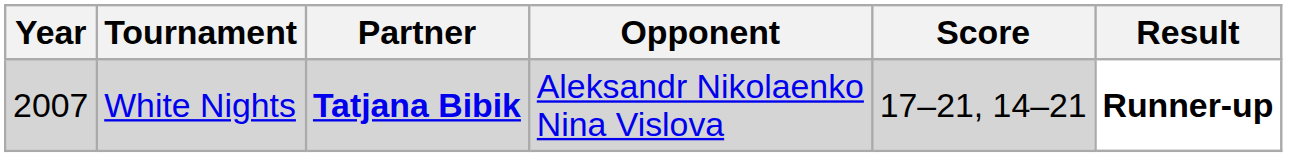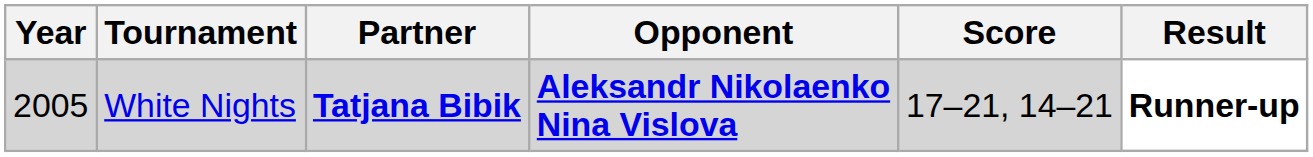 <table class="sortable wikitable" style="font-size: 90%;">
 <tr>
 <th>Year</th>
 <th>Tournament</th>
 <th>Partner</th>
 <th>Opponent</th>
 <th>Score</th>
 <th>Result</th>
 </tr>
 <tr style="background:#D5D5D5">
-<td align="center">2007</td>
+<td align="center">2005</td>
 <td align="left"><a href='#'>White Nights</a></td>
 <td align="left"><strong> <a href='#'>Tatjana Bibik</a></strong></td>
-<td align="left"> <a href='#'>Aleksandr Nikolaenko</a> <br>  <a href='#'>Nina Vislova</a></td>
+<td align="left"><strong> <a href='#'>Aleksandr Nikolaenko</a> <br>  <a href='#'>Nina Vislova</a></strong></td>
 <td align="left">17–21, 14–21</td>
 <td style="text-align:left; background:white"> <strong>Runner-up</strong></td>
 </tr>
 </table>
